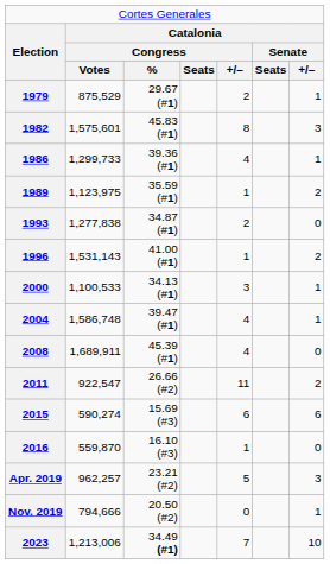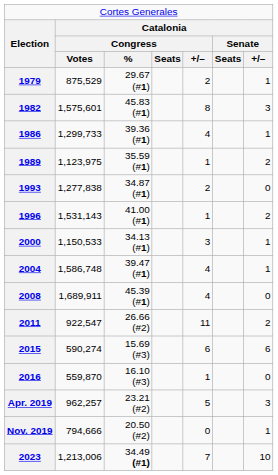 <table class="wikitable" style="text-align:right;">
 <tr>
 <td colspan="7" align="center"><a href='#'>Cortes Generales</a></td>
 </tr>
 <tr>
 <th rowspan="3" width="75">Election</th>
 <th colspan="7">Catalonia</th>
 </tr>
 <tr>
 <th colspan="4">Congress</th>
 <th colspan="2">Senate</th>
 </tr>
 <tr>
 <th width="70">Votes</th>
 <th width="70">%</th>
 <th>Seats</th>
 <th width="40">+/–</th>
 <th>Seats</th>
 <th width="40">+/–</th>
 </tr>
 <tr>
 <th><a href='#'>1979</a></th>
 <td>875,529</td>
 <td>29.67 (#<strong>1</strong>)</td>
 <td></td>
 <td>2</td>
 <td></td>
 <td>1</td>
 </tr>
 <tr>
 <th><a href='#'>1982</a></th>
 <td>1,575,601</td>
 <td>45.83 (#<strong>1</strong>)</td>
 <td></td>
 <td>8</td>
 <td></td>
 <td>3</td>
 </tr>
 <tr>
 <th><a href='#'>1986</a></th>
 <td>1,299,733</td>
 <td>39.36 (#<strong>1</strong>)</td>
 <td></td>
 <td>4</td>
 <td></td>
 <td>1</td>
 </tr>
 <tr>
 <th><a href='#'>1989</a></th>
 <td>1,123,975</td>
 <td>35.59 (#<strong>1</strong>)</td>
 <td></td>
 <td>1</td>
 <td></td>
 <td>2</td>
 </tr>
 <tr>
 <th><a href='#'>1993</a></th>
 <td>1,277,838</td>
 <td>34.87 (#<strong>1</strong>)</td>
 <td></td>
 <td>2</td>
 <td></td>
 <td>0</td>
 </tr>
 <tr>
 <th><a href='#'>1996</a></th>
 <td>1,531,143</td>
 <td>41.00 (#<strong>1</strong>)</td>
 <td></td>
 <td>1</td>
 <td></td>
 <td>2</td>
 </tr>
 <tr>
 <th><a href='#'>2000</a></th>
-<td>1,100,533</td>
+<td>1,150,533</td>
 <td>34.13 (#<strong>1</strong>)</td>
 <td></td>
 <td>3</td>
 <td></td>
 <td>1</td>
 </tr>
 <tr>
 <th><a href='#'>2004</a></th>
 <td>1,586,748</td>
 <td>39.47 (#<strong>1</strong>)</td>
 <td></td>
 <td>4</td>
 <td></td>
 <td>1</td>
 </tr>
 <tr>
 <th><a href='#'>2008</a></th>
 <td>1,689,911</td>
 <td>45.39 (#<strong>1</strong>)</td>
 <td></td>
 <td>4</td>
 <td></td>
 <td>0</td>
 </tr>
 <tr>
 <th><a href='#'>2011</a></th>
 <td>922,547</td>
 <td>26.66 (#2)</td>
 <td></td>
 <td>11</td>
 <td></td>
 <td>2</td>
 </tr>
 <tr>
 <th><a href='#'>2015</a></th>
 <td>590,274</td>
 <td>15.69 (#3)</td>
 <td></td>
 <td>6</td>
 <td></td>
 <td>6</td>
 </tr>
 <tr>
 <th><a href='#'>2016</a></th>
 <td>559,870</td>
 <td>16.10 (#3)</td>
 <td></td>
 <td>1</td>
 <td></td>
 <td>0</td>
 </tr>
 <tr>
 <th><a href='#'>Apr. 2019</a></th>
 <td>962,257</td>
 <td>23.21 (#2)</td>
 <td></td>
 <td>5</td>
 <td></td>
 <td>3</td>
 </tr>
 <tr>
 <th><a href='#'>Nov. 2019</a></th>
 <td>794,666</td>
 <td>20.50 (#2)</td>
 <td></td>
 <td>0</td>
 <td></td>
 <td>1</td>
 </tr>
 <tr>
 <th><a href='#'>2023</a></th>
 <td>1,213,006</td>
 <td>34.49 <strong>(#1)</strong></td>
 <td></td>
 <td>7</td>
 <td></td>
 <td>10</td>
 </tr>
 </table>
